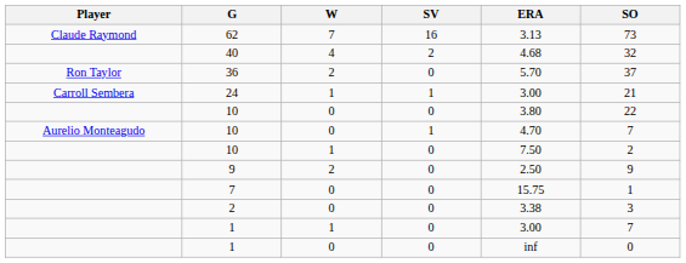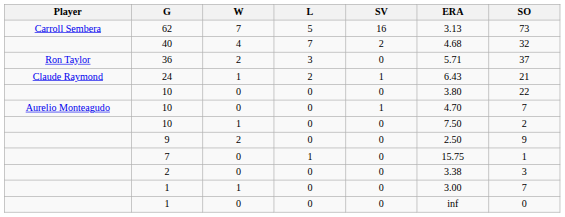 <table class="wikitable sortable">
 <tr>
 <th bgcolor="#DDDDFF" width="16%">Player</th>
 <th bgcolor="#DDDDFF" width="9%">G</th>
 <th bgcolor="#DDDDFF" width="9%">W</th>
+<th bgcolor="#DDDDFF" width="9%">L</th>
 <th bgcolor="#DDDDFF" width="9%">SV</th>
 <th bgcolor="#DDDDFF" width="9%">ERA</th>
 <th bgcolor="#DDDDFF" width="9%">SO</th>
 </tr>
 <tr align="center">
-<td><a href='#'>Claude Raymond</a></td>
+<td><a href='#'>Carroll Sembera</a></td>
 <td>62</td>
 <td>7</td>
+<td>5</td>
 <td>16</td>
 <td>3.13</td>
 <td>73</td>
 </tr>
 <tr align="center">
 <td></td>
 <td>40</td>
 <td>4</td>
+<td>7</td>
 <td>2</td>
 <td>4.68</td>
 <td>32</td>
 </tr>
 <tr align="center">
 <td><a href='#'>Ron Taylor</a></td>
 <td>36</td>
 <td>2</td>
+<td>3</td>
 <td>0</td>
-<td>5.70</td>
+<td>5.71</td>
 <td>37</td>
 </tr>
 <tr align="center">
-<td><a href='#'>Carroll Sembera</a></td>
+<td><a href='#'>Claude Raymond</a></td>
 <td>24</td>
 <td>1</td>
+<td>2</td>
 <td>1</td>
-<td>3.00</td>
+<td>6.43</td>
 <td>21</td>
 </tr>
 <tr align="center">
 <td></td>
 <td>10</td>
+<td>0</td>
 <td>0</td>
 <td>0</td>
 <td>3.80</td>
 <td>22</td>
 </tr>
 <tr align="center">
 <td><a href='#'>Aurelio Monteagudo</a></td>
 <td>10</td>
+<td>0</td>
 <td>0</td>
 <td>1</td>
 <td>4.70</td>
 <td>7</td>
 </tr>
 <tr align="center">
 <td></td>
 <td>10</td>
 <td>1</td>
 <td>0</td>
+<td>0</td>
 <td>7.50</td>
 <td>2</td>
 </tr>
 <tr align="center">
 <td></td>
 <td>9</td>
 <td>2</td>
 <td>0</td>
+<td>0</td>
 <td>2.50</td>
 <td>9</td>
 </tr>
 <tr align="center">
 <td></td>
 <td>7</td>
 <td>0</td>
+<td>1</td>
 <td>0</td>
 <td>15.75</td>
 <td>1</td>
 </tr>
 <tr align="center">
 <td></td>
 <td>2</td>
+<td>0</td>
 <td>0</td>
 <td>0</td>
 <td>3.38</td>
 <td>3</td>
 </tr>
 <tr align="center">
 <td></td>
 <td>1</td>
 <td>1</td>
 <td>0</td>
+<td>0</td>
 <td>3.00</td>
 <td>7</td>
 </tr>
 <tr align="center">
 <td></td>
 <td>1</td>
 <td>0</td>
 <td>0</td>
+<td>0</td>
 <td>inf</td>
 <td>0</td>
 </tr>
 </table>
